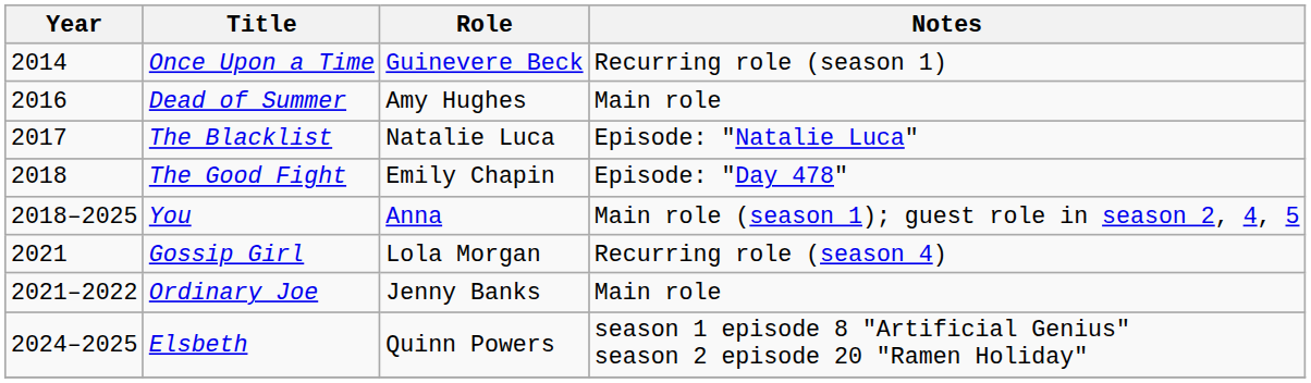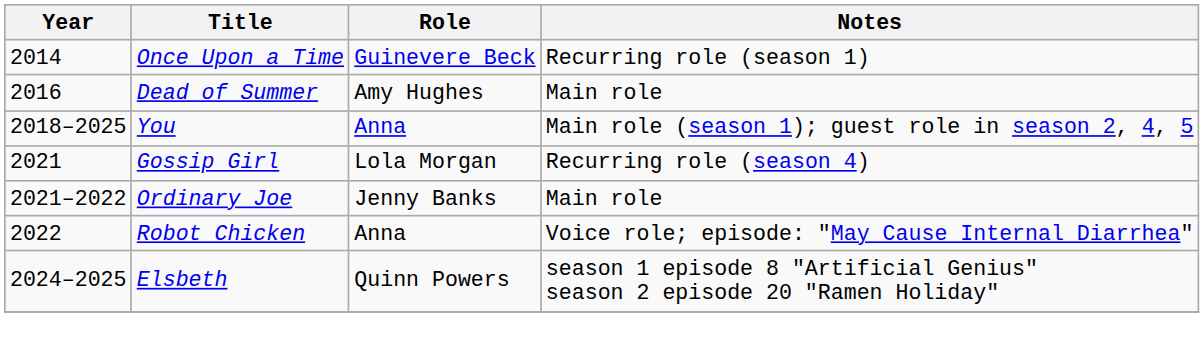 <table class="wikitable">
 <tr>
 <th>Year</th>
 <th>Title</th>
 <th>Role</th>
 <th>Notes</th>
 </tr>
 <tr>
 <td>2014</td>
 <td><em><a href='#'>Once Upon a Time</a></em></td>
 <td><a href='#'>Guinevere Beck</a></td>
 <td>Recurring role (season 1)</td>
 </tr>
 <tr>
 <td>2016</td>
 <td><em><a href='#'>Dead of Summer</a></em></td>
 <td>Amy Hughes</td>
 <td>Main role</td>
 </tr>
 <tr>
-<td>2017</td>
-<td><em><a href='#'>The Blacklist</a></em></td>
-<td>Natalie Luca</td>
-<td>Episode: "<a href='#'>Natalie Luca</a>"</td>
-</tr>
-<tr>
-<td>2018</td>
-<td><em><a href='#'>The Good Fight</a></em></td>
-<td>Emily Chapin</td>
-<td>Episode: "<a href='#'>Day 478</a>"</td>
-</tr>
-<tr>
 <td>2018–2025</td>
 <td><em><a href='#'>You</a></em></td>
 <td><a href='#'>Anna</a></td>
 <td>Main role (<a href='#'>season 1</a>); guest role in <a href='#'>season 2</a>, <a href='#'>4</a>, <a href='#'>5</a></td>
 </tr>
 <tr>
 <td>2021</td>
 <td><em><a href='#'>Gossip Girl</a></em></td>
 <td>Lola Morgan</td>
 <td>Recurring role (<a href='#'>season 4</a>)</td>
 </tr>
 <tr>
 <td>2021–2022</td>
 <td><em><a href='#'>Ordinary Joe</a></em></td>
 <td>Jenny Banks</td>
 <td>Main role</td>
 </tr>
 <tr>
+<td>2022</td>
+<td><em><a href='#'>Robot Chicken</a></em></td>
+<td>Anna</td>
+<td>Voice role; episode: "<a href='#'>May Cause Internal Diarrhea</a>"</td>
+</tr>
+<tr>
 <td>2024–2025</td>
 <td><em><a href='#'>Elsbeth</a></em></td>
 <td>Quinn Powers</td>
 <td>season 1 episode 8 "Artificial Genius"<br>season 2 episode 20 "Ramen Holiday"</td>
 </tr>
 <tr>
 </tr>
 </table>
